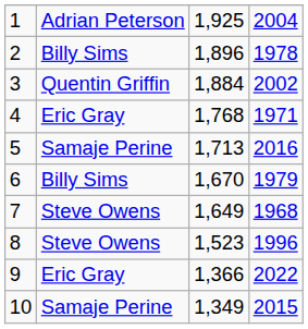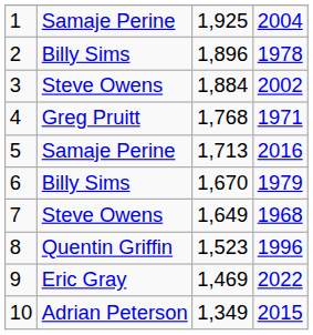 <table class="wikitable">
 <tr>
 </tr>
 <tr>
 <td>1</td>
-<td><a href='#'>Adrian Peterson</a></td>
+<td><a href='#'>Samaje Perine</a></td>
 <td>1,925</td>
 <td><a href='#'>2004</a></td>
 </tr>
 <tr>
 <td>2</td>
 <td><a href='#'>Billy Sims</a></td>
 <td>1,896</td>
 <td><a href='#'>1978</a></td>
 </tr>
 <tr>
 <td>3</td>
-<td><a href='#'>Quentin Griffin</a></td>
+<td><a href='#'>Steve Owens</a></td>
 <td>1,884</td>
 <td><a href='#'>2002</a></td>
 </tr>
 <tr>
 <td>4</td>
-<td><a href='#'>Eric Gray</a></td>
+<td><a href='#'>Greg Pruitt</a></td>
 <td>1,768</td>
 <td><a href='#'>1971</a></td>
 </tr>
 <tr>
 <td>5</td>
 <td><a href='#'>Samaje Perine</a></td>
 <td>1,713</td>
 <td><a href='#'>2016</a></td>
 </tr>
 <tr>
 <td>6</td>
 <td><a href='#'>Billy Sims</a></td>
 <td>1,670</td>
 <td><a href='#'>1979</a></td>
 </tr>
 <tr>
 <td>7</td>
 <td><a href='#'>Steve Owens</a></td>
 <td>1,649</td>
 <td><a href='#'>1968</a></td>
 </tr>
 <tr>
 <td>8</td>
-<td><a href='#'>Steve Owens</a></td>
+<td><a href='#'>Quentin Griffin</a></td>
 <td>1,523</td>
 <td><a href='#'>1996</a></td>
 </tr>
 <tr>
 <td>9</td>
 <td><a href='#'>Eric Gray</a></td>
-<td>1,366</td>
+<td>1,469</td>
 <td><a href='#'>2022</a></td>
 </tr>
 <tr>
 <td>10</td>
-<td><a href='#'>Samaje Perine</a></td>
+<td><a href='#'>Adrian Peterson</a></td>
 <td>1,349</td>
 <td><a href='#'>2015</a></td>
 </tr>
 </table>
